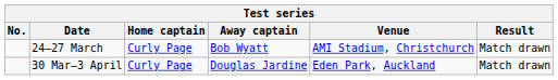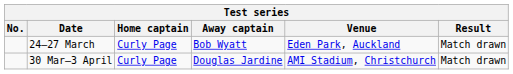 <table class="wikitable">
 <tr>
 <th colspan="9">Test series</th>
 </tr>
 <tr>
 <th>No.</th>
 <th>Date</th>
 <th>Home captain</th>
 <th>Away captain</th>
 <th>Venue</th>
 <th>Result</th>
 </tr>
 <tr>
 <td></td>
 <td>24–27 March</td>
 <td><a href='#'>Curly Page</a></td>
 <td><a href='#'>Bob Wyatt</a></td>
-<td><a href='#'>AMI Stadium</a>, <a href='#'>Christchurch</a></td>
+<td><a href='#'>Eden Park</a>, <a href='#'>Auckland</a></td>
 <td>Match drawn</td>
 </tr>
 <tr>
 <td></td>
 <td>30 Mar–3 April</td>
 <td><a href='#'>Curly Page</a></td>
 <td><a href='#'>Douglas Jardine</a></td>
-<td><a href='#'>Eden Park</a>, <a href='#'>Auckland</a></td>
+<td><a href='#'>AMI Stadium</a>, <a href='#'>Christchurch</a></td>
 <td>Match drawn</td>
 </tr>
 </table>
